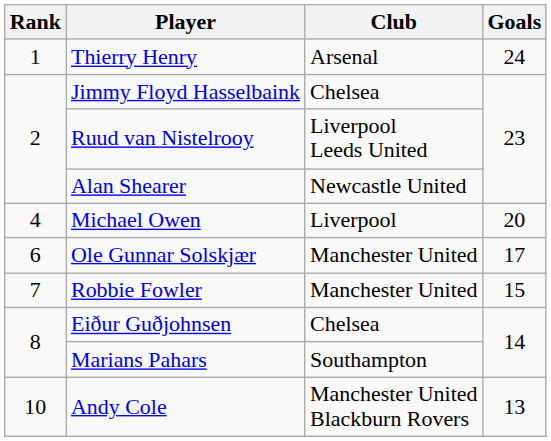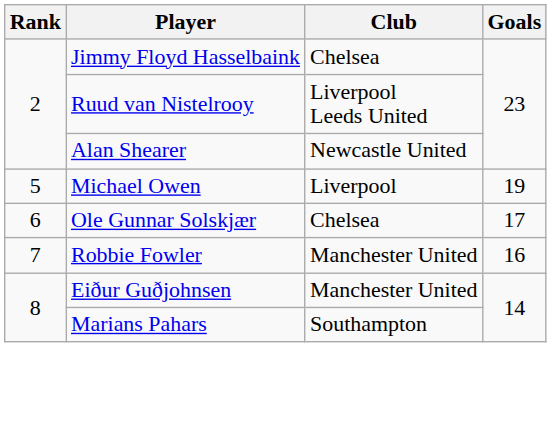 <table class="wikitable" style="text-align:center">
 <tr>
 <th>Rank</th>
 <th>Player</th>
 <th>Club</th>
 <th>Goals</th>
-</tr>
-<tr>
-<td>1</td>
-<td align="left"> <a href='#'>Thierry Henry</a></td>
-<td align="left">Arsenal</td>
-<td>24</td>
 </tr>
 <tr>
 <td rowspan="3">2</td>
 <td align="left"> <a href='#'>Jimmy Floyd Hasselbaink</a></td>
 <td align="left">Chelsea</td>
 <td rowspan="3">23</td>
 </tr>
 <tr>
 <td align="left"> <a href='#'>Ruud van Nistelrooy</a></td>
 <td align="left">Liverpool<br>Leeds United</td>
 </tr>
 <tr>
 <td align="left"> <a href='#'>Alan Shearer</a></td>
 <td align="left">Newcastle United</td>
 </tr>
 <tr>
-<td>4</td>
+<td>5</td>
 <td align="left"> <a href='#'>Michael Owen</a></td>
 <td align="left">Liverpool</td>
-<td>20</td>
+<td>19</td>
 </tr>
 <tr>
 <td>6</td>
 <td align="left"> <a href='#'>Ole Gunnar Solskjær</a></td>
-<td align="left">Manchester United</td>
+<td align="left">Chelsea</td>
 <td>17</td>
 </tr>
 <tr>
 <td>7</td>
 <td align="left"> <a href='#'>Robbie Fowler</a></td>
 <td align="left">Manchester United</td>
-<td>15</td>
+<td>16</td>
 </tr>
 <tr>
 <td rowspan="2">8</td>
 <td align="left"> <a href='#'>Eiður Guðjohnsen</a></td>
-<td align="left">Chelsea</td>
+<td align="left">Manchester United</td>
 <td rowspan="2">14</td>
 </tr>
 <tr>
 <td align="left"> <a href='#'>Marians Pahars</a></td>
 <td align="left">Southampton</td>
 </tr>
-<tr>
-<td>10</td>
-<td align="left"> <a href='#'>Andy Cole</a></td>
-<td align="left">Manchester United<br>Blackburn Rovers</td>
-<td>13</td>
-</tr>
 </table>
